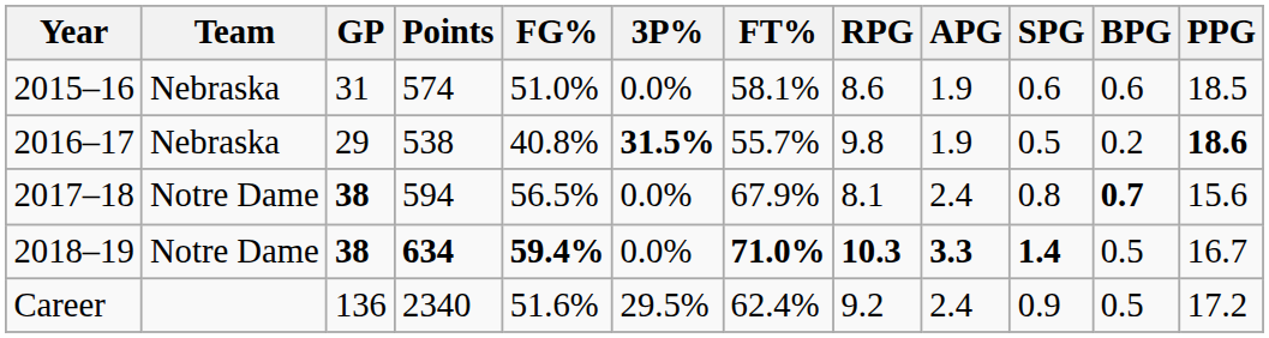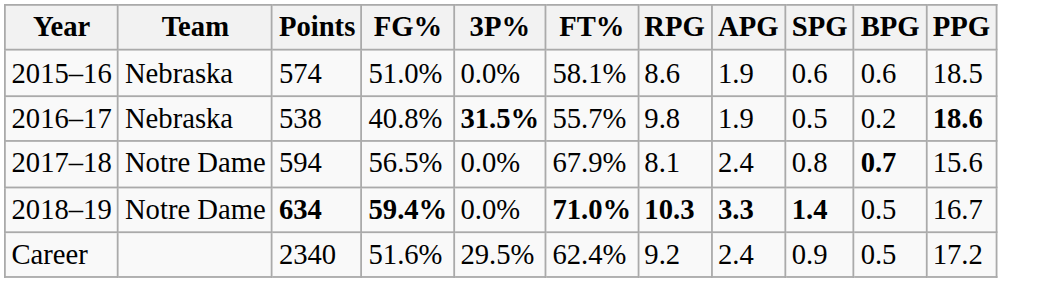 <table class="wikitable">
 <tr>
 <th>Year</th>
 <th>Team</th>
-<th>GP</th>
 <th>Points</th>
 <th>FG%</th>
 <th>3P%</th>
 <th>FT%</th>
 <th>RPG</th>
 <th>APG</th>
 <th>SPG</th>
 <th>BPG</th>
 <th>PPG</th>
 </tr>
 <tr>
 <td>2015–16</td>
 <td>Nebraska</td>
-<td>31</td>
 <td>574</td>
 <td>51.0%</td>
 <td>0.0%</td>
 <td>58.1%</td>
 <td>8.6</td>
 <td>1.9</td>
 <td>0.6</td>
 <td>0.6</td>
 <td>18.5</td>
 </tr>
 <tr>
 <td>2016–17</td>
 <td>Nebraska</td>
-<td>29</td>
 <td>538</td>
 <td>40.8%</td>
 <td><strong>31.5%</strong></td>
 <td>55.7%</td>
 <td>9.8</td>
 <td>1.9</td>
 <td>0.5</td>
 <td>0.2</td>
 <td><strong>18.6</strong></td>
 </tr>
 <tr>
 <td>2017–18</td>
 <td>Notre Dame</td>
-<td><strong>38</strong></td>
 <td>594</td>
 <td>56.5%</td>
 <td>0.0%</td>
 <td>67.9%</td>
 <td>8.1</td>
 <td>2.4</td>
 <td>0.8</td>
 <td><strong>0.7</strong></td>
 <td>15.6</td>
 </tr>
 <tr>
 <td>2018–19</td>
 <td>Notre Dame</td>
-<td><strong>38</strong></td>
 <td><strong>634</strong></td>
 <td><strong>59.4%</strong></td>
 <td>0.0%</td>
 <td><strong>71.0%</strong></td>
 <td><strong>10.3</strong></td>
 <td><strong>3.3</strong></td>
 <td><strong>1.4</strong></td>
 <td>0.5</td>
 <td>16.7</td>
 </tr>
 <tr>
 <td>Career</td>
 <td></td>
-<td>136</td>
 <td>2340</td>
 <td>51.6%</td>
 <td>29.5%</td>
 <td>62.4%</td>
 <td>9.2</td>
 <td>2.4</td>
 <td>0.9</td>
 <td>0.5</td>
 <td>17.2</td>
 </tr>
 </table>
